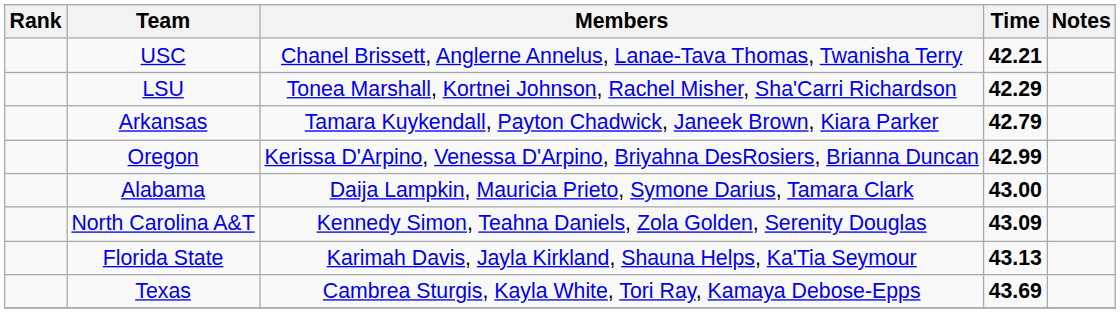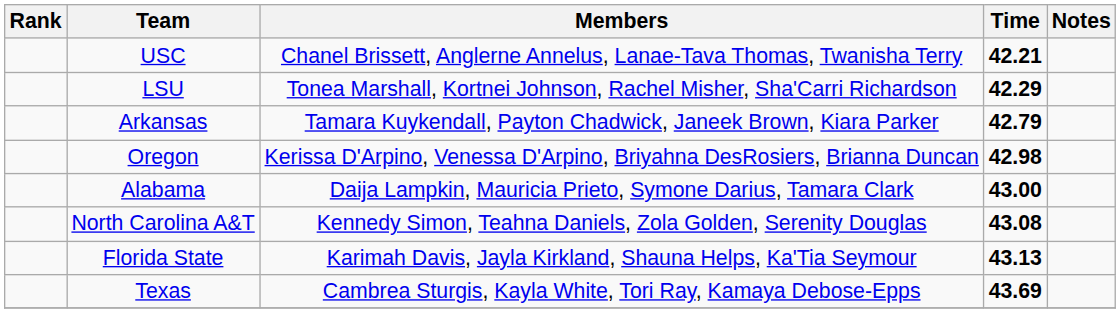 <table class="wikitable sortable" style="text-align:center">
 <tr>
 <th>Rank</th>
 <th>Team</th>
 <th>Members</th>
 <th>Time</th>
 <th>Notes</th>
 </tr>
 <tr>
 <td></td>
 <td><a href='#'>USC</a></td>
 <td><a href='#'>Chanel Brissett</a>, <a href='#'>Anglerne Annelus</a>, <a href='#'>Lanae-Tava Thomas</a>, <a href='#'>Twanisha Terry</a></td>
 <td><strong>42.21</strong></td>
 <td></td>
 </tr>
 <tr>
 <td></td>
 <td><a href='#'>LSU</a></td>
 <td><a href='#'>Tonea Marshall</a>, <a href='#'>Kortnei Johnson</a>, <a href='#'>Rachel Misher</a>, <a href='#'>Sha'Carri Richardson</a></td>
 <td><strong>42.29</strong></td>
 <td></td>
 </tr>
 <tr>
 <td></td>
 <td><a href='#'>Arkansas</a></td>
 <td><a href='#'>Tamara Kuykendall</a>, <a href='#'>Payton Chadwick</a>,  <a href='#'>Janeek Brown</a>, <a href='#'>Kiara Parker</a></td>
 <td><strong>42.79</strong></td>
 <td></td>
 </tr>
 <tr>
 <td></td>
 <td><a href='#'>Oregon</a></td>
 <td><a href='#'>Kerissa D'Arpino</a>, <a href='#'>Venessa D'Arpino</a>, <a href='#'>Briyahna DesRosiers</a>, <a href='#'>Brianna Duncan</a></td>
-<td><strong>42.99</strong></td>
+<td><strong>42.98</strong></td>
 <td></td>
 </tr>
 <tr>
 <td></td>
 <td><a href='#'>Alabama</a></td>
 <td><a href='#'>Daija Lampkin</a>,  <a href='#'>Mauricia Prieto</a>, <a href='#'>Symone Darius</a>, <a href='#'>Tamara Clark</a></td>
 <td><strong>43.00</strong></td>
 <td></td>
 </tr>
 <tr>
 <td></td>
 <td><a href='#'>North Carolina A&T</a></td>
 <td><a href='#'>Kennedy Simon</a>, <a href='#'>Teahna Daniels</a>, <a href='#'>Zola Golden</a>, <a href='#'>Serenity Douglas</a></td>
-<td><strong>43.09</strong></td>
+<td><strong>43.08</strong></td>
 <td></td>
 </tr>
 <tr>
 <td></td>
 <td><a href='#'>Florida State</a></td>
 <td><a href='#'>Karimah Davis</a>, <a href='#'>Jayla Kirkland</a>,  <a href='#'>Shauna Helps</a>, <a href='#'>Ka'Tia Seymour</a></td>
 <td><strong>43.13</strong></td>
 <td></td>
 </tr>
 <tr>
 <td></td>
 <td><a href='#'>Texas</a></td>
 <td><a href='#'>Cambrea Sturgis</a>, <a href='#'>Kayla White</a>, <a href='#'>Tori Ray</a>, <a href='#'>Kamaya Debose-Epps</a></td>
 <td><strong>43.69</strong></td>
 <td></td>
 </tr>
 <tr>
 </tr>
 </table>
